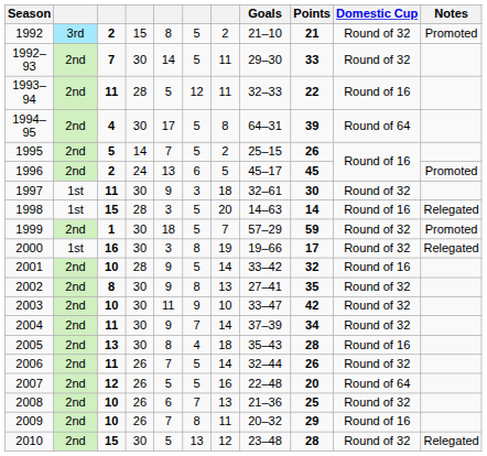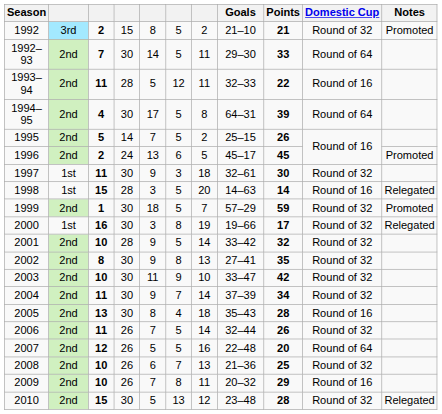 <table class="wikitable" style="text-align: center;">
 <tr>
 <th width=55>Season</th>
 <th width=50></th>
 <th width=30></th>
 <th width=30></th>
 <th width=30></th>
 <th width=30></th>
 <th width=30></th>
 <th width=60>Goals</th>
 <th width=45>Points</th>
 <th><a href='#'>Domestic Cup</a></th>
 <th>Notes</th>
 </tr>
 <tr>
 <td>1992</td>
 <td style="background:#A3E9FF">3rd</td>
 <td><strong>2</strong></td>
 <td>15</td>
 <td>8</td>
 <td>5</td>
 <td>2</td>
 <td>21–10</td>
 <td><strong>21</strong></td>
 <td>Round of 32</td>
 <td>Promoted</td>
 </tr>
 <tr>
 <td>1992–93</td>
 <td style="background:#D0F0C0">2nd</td>
 <td><strong>7</strong></td>
 <td>30</td>
 <td>14</td>
 <td>5</td>
 <td>11</td>
 <td>29–30</td>
 <td><strong>33</strong></td>
-<td>Round of 32</td>
+<td>Round of 64</td>
 <td></td>
 </tr>
 <tr>
 <td>1993–94</td>
 <td style="background:#D0F0C0">2nd</td>
 <td><strong>11</strong></td>
 <td>28</td>
 <td>5</td>
 <td>12</td>
 <td>11</td>
 <td>32–33</td>
 <td><strong>22</strong></td>
 <td>Round of 16</td>
 <td></td>
 </tr>
 <tr>
 <td>1994–95</td>
 <td style="background:#D0F0C0">2nd</td>
 <td><strong>4</strong></td>
 <td>30</td>
 <td>17</td>
 <td>5</td>
 <td>8</td>
 <td>64–31</td>
 <td><strong>39</strong></td>
 <td>Round of 64</td>
 <td></td>
 </tr>
 <tr>
 <td>1995</td>
 <td style="background:#D0F0C0">2nd</td>
 <td><strong>5</strong></td>
 <td>14</td>
 <td>7</td>
 <td>5</td>
 <td>2</td>
 <td>25–15</td>
 <td><strong>26</strong></td>
 <td rowspan="2">Round of 16</td>
 <td></td>
 </tr>
 <tr>
 <td>1996</td>
 <td style="background:#D0F0C0">2nd</td>
 <td><strong>2</strong></td>
 <td>24</td>
 <td>13</td>
 <td>6</td>
 <td>5</td>
 <td>45–17</td>
 <td><strong>45</strong></td>
 <td>Promoted</td>
 </tr>
 <tr>
 <td>1997</td>
 <td>1st</td>
 <td><strong>11</strong></td>
 <td>30</td>
 <td>9</td>
 <td>3</td>
 <td>18</td>
 <td>32–61</td>
 <td><strong>30</strong></td>
 <td>Round of 32</td>
 <td></td>
 </tr>
 <tr>
 <td>1998</td>
 <td>1st</td>
 <td><strong>15</strong></td>
 <td>28</td>
 <td>3</td>
 <td>5</td>
 <td>20</td>
 <td>14–63</td>
 <td><strong>14</strong></td>
 <td>Round of 16</td>
 <td>Relegated</td>
 </tr>
 <tr>
 <td>1999</td>
 <td style="background:#D0F0C0">2nd</td>
 <td><strong>1</strong></td>
 <td>30</td>
 <td>18</td>
 <td>5</td>
 <td>7</td>
 <td>57–29</td>
 <td><strong>59</strong></td>
 <td>Round of 32</td>
 <td>Promoted</td>
 </tr>
 <tr>
 <td>2000</td>
 <td>1st</td>
 <td><strong>16</strong></td>
 <td>30</td>
 <td>3</td>
 <td>8</td>
 <td>19</td>
 <td>19–66</td>
 <td><strong>17</strong></td>
 <td>Round of 32</td>
 <td>Relegated</td>
 </tr>
 <tr>
 <td>2001</td>
 <td style="background:#D0F0C0">2nd</td>
 <td><strong>10</strong></td>
 <td>28</td>
 <td>9</td>
 <td>5</td>
 <td>14</td>
 <td>33–42</td>
 <td><strong>32</strong></td>
-<td>Round of 16</td>
+<td>Round of 32</td>
 <td></td>
 </tr>
 <tr>
 <td>2002</td>
 <td style="background:#D0F0C0">2nd</td>
 <td><strong>8</strong></td>
 <td>30</td>
 <td>9</td>
 <td>8</td>
 <td>13</td>
 <td>27–41</td>
 <td><strong>35</strong></td>
 <td>Round of 32</td>
 <td></td>
 </tr>
 <tr>
 <td>2003</td>
 <td style="background:#D0F0C0">2nd</td>
 <td><strong>10</strong></td>
 <td>30</td>
 <td>11</td>
 <td>9</td>
 <td>10</td>
 <td>33–47</td>
 <td><strong>42</strong></td>
 <td>Round of 32</td>
 <td></td>
 </tr>
 <tr>
 <td>2004</td>
 <td style="background:#D0F0C0">2nd</td>
 <td><strong>11</strong></td>
 <td>30</td>
 <td>9</td>
 <td>7</td>
 <td>14</td>
 <td>37–39</td>
 <td><strong>34</strong></td>
 <td>Round of 32</td>
 <td></td>
 </tr>
 <tr>
 <td>2005</td>
 <td style="background:#D0F0C0">2nd</td>
 <td><strong>13</strong></td>
 <td>30</td>
 <td>8</td>
 <td>4</td>
 <td>18</td>
 <td>35–43</td>
 <td><strong>28</strong></td>
 <td>Round of 16</td>
 <td></td>
 </tr>
 <tr>
 <td>2006</td>
 <td style="background:#D0F0C0">2nd</td>
 <td><strong>11</strong></td>
 <td>26</td>
 <td>7</td>
 <td>5</td>
 <td>14</td>
 <td>32–44</td>
 <td><strong>26</strong></td>
 <td>Round of 32</td>
 <td></td>
 </tr>
 <tr>
 <td>2007</td>
 <td style="background:#D0F0C0">2nd</td>
 <td><strong>12</strong></td>
 <td>26</td>
 <td>5</td>
 <td>5</td>
 <td>16</td>
 <td>22–48</td>
 <td><strong>20</strong></td>
 <td>Round of 64</td>
 <td></td>
 </tr>
 <tr>
 <td>2008</td>
 <td style="background:#D0F0C0">2nd</td>
 <td><strong>10</strong></td>
 <td>26</td>
 <td>6</td>
 <td>7</td>
 <td>13</td>
 <td>21–36</td>
 <td><strong>25</strong></td>
 <td>Round of 32</td>
 <td></td>
 </tr>
 <tr>
 <td>2009</td>
 <td style="background:#D0F0C0">2nd</td>
 <td><strong>10</strong></td>
 <td>26</td>
 <td>7</td>
 <td>8</td>
 <td>11</td>
 <td>20–32</td>
 <td><strong>29</strong></td>
 <td>Round of 16</td>
 <td></td>
 </tr>
 <tr>
 <td>2010</td>
 <td style="background:#D0F0C0">2nd</td>
 <td><strong>15</strong></td>
 <td>30</td>
 <td>5</td>
 <td>13</td>
 <td>12</td>
 <td>23–48</td>
 <td><strong>28</strong></td>
 <td>Round of 32</td>
 <td>Relegated</td>
 </tr>
 </table>
